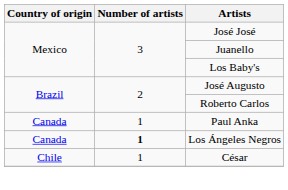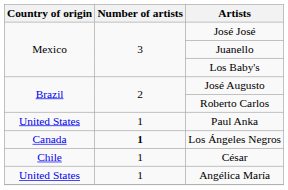 <table class="wikitable">
 <tr>
 <th>Country of origin</th>
 <th>Number of artists</th>
 <th>Artists</th>
 </tr>
 <tr>
 <td align="center" rowspan="3">Mexico</td>
 <td align="center" rowspan="3">3</td>
 <td align="center">José José</td>
 </tr>
 <tr>
 <td align="center">Juanello</td>
 </tr>
 <tr>
 <td align="center">Los Baby's</td>
 </tr>
 <tr>
 <td align="center" rowspan="2"><a href='#'>Brazil</a></td>
 <td align="center" rowspan="2">2</td>
 <td align="center">José Augusto</td>
 </tr>
 <tr>
 <td align="center">Roberto Carlos</td>
 </tr>
 <tr>
-<td align="center" rowspan="1"><a href='#'>Canada</a></td>
+<td align="center" rowspan="1"><a href='#'>United States</a></td>
 <td align="center" rowspan="1">1</td>
 <td align="center">Paul Anka</td>
 </tr>
 <tr>
 <td align="center" rowspan="1"><a href='#'>Canada</a></td>
 <td align="center" rowspan="1"><strong>1</strong></td>
 <td align="center">Los Ángeles Negros</td>
 </tr>
 <tr>
 <td align="center" rowspan="1"><a href='#'>Chile</a></td>
 <td align="center" rowspan="1">1</td>
 <td align="center">César</td>
 </tr>
 <tr>
+<td align="center" rowspan="1"><a href='#'>United States</a></td>
+<td align="center" rowspan="1">1</td>
+<td align="center">Angélica María</td>
+</tr>
+<tr>
 </tr>
 </table>
